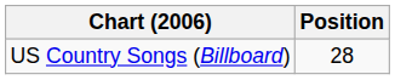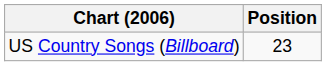 <table class="wikitable sortable">
 <tr>
 <th scope="col">Chart (2006)</th>
 <th scope="col">Position</th>
 </tr>
 <tr>
 <td>US <a href='#'>Country Songs</a> (<em><a href='#'>Billboard</a></em>)</td>
-<td align="center">28</td>
+<td align="center">23</td>
 </tr>
 </table>
